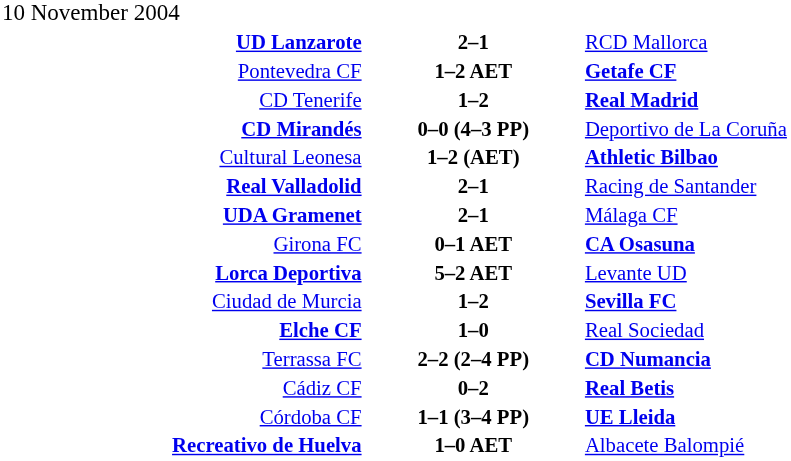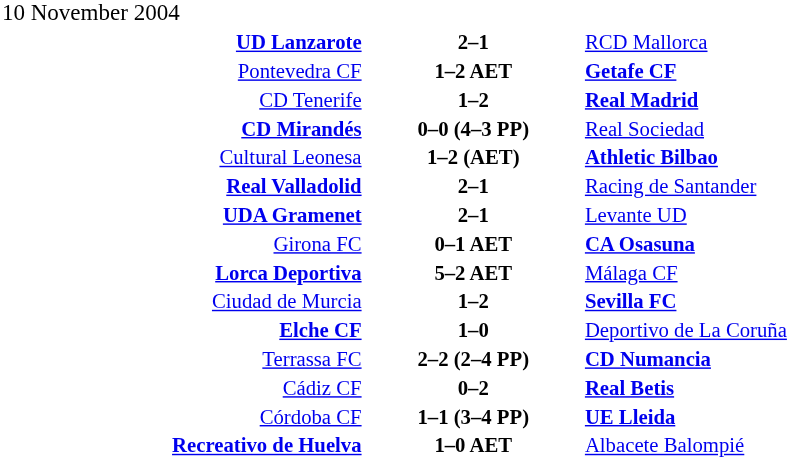 <table width=100% cellspacing=1>
 <tr>
 <th width=20%></th>
 <th width=12%></th>
 <th width=20%></th>
 <th></th>
 </tr>
 <tr>
 <td>10 November 2004</td>
 </tr>
 <tr style=font-size:90%>
 <td align=right><strong><a href='#'>UD Lanzarote</a></strong></td>
 <td align=center><strong>2–1</strong></td>
 <td><a href='#'>RCD Mallorca</a></td>
 </tr>
 <tr style=font-size:90%>
 <td align=right><a href='#'>Pontevedra CF</a></td>
 <td align=center><strong>1–2 AET</strong></td>
 <td><strong><a href='#'>Getafe CF</a></strong></td>
 </tr>
 <tr style=font-size:90%>
 <td align=right><a href='#'>CD Tenerife</a></td>
 <td align=center><strong>1–2</strong></td>
 <td><strong><a href='#'>Real Madrid</a></strong></td>
 </tr>
 <tr style=font-size:90%>
 <td align=right><strong><a href='#'>CD Mirandés</a></strong></td>
 <td align=center><strong>0–0 (4–3 PP)</strong></td>
-<td><a href='#'>Deportivo de La Coruña</a></td>
+<td><a href='#'>Real Sociedad</a></td>
 </tr>
 <tr style=font-size:90%>
 <td align=right><a href='#'>Cultural Leonesa</a></td>
 <td align=center><strong>1–2 (AET)</strong></td>
 <td><strong><a href='#'>Athletic Bilbao</a></strong></td>
 </tr>
 <tr style=font-size:90%>
 <td align=right><strong><a href='#'>Real Valladolid</a></strong></td>
 <td align=center><strong>2–1</strong></td>
 <td><a href='#'>Racing de Santander</a></td>
 </tr>
 <tr style=font-size:90%>
 <td align=right><strong><a href='#'>UDA Gramenet</a></strong></td>
 <td align=center><strong>2–1</strong></td>
-<td><a href='#'>Málaga CF</a></td>
+<td><a href='#'>Levante UD</a></td>
 </tr>
 <tr style=font-size:90%>
 <td align=right><a href='#'>Girona FC</a></td>
 <td align=center><strong>0–1 AET</strong></td>
 <td><strong><a href='#'>CA Osasuna</a></strong></td>
 </tr>
 <tr style=font-size:90%>
 <td align=right><strong><a href='#'>Lorca Deportiva</a></strong></td>
 <td align=center><strong>5–2 AET</strong></td>
-<td><a href='#'>Levante UD</a></td>
+<td><a href='#'>Málaga CF</a></td>
 </tr>
 <tr style=font-size:90%>
 <td align=right><a href='#'>Ciudad de Murcia</a></td>
 <td align=center><strong>1–2</strong></td>
 <td><strong><a href='#'>Sevilla FC</a></strong></td>
 </tr>
 <tr style=font-size:90%>
 <td align=right><strong><a href='#'>Elche CF</a></strong></td>
 <td align=center><strong>1–0</strong></td>
-<td><a href='#'>Real Sociedad</a></td>
+<td><a href='#'>Deportivo de La Coruña</a></td>
 </tr>
 <tr style=font-size:90%>
 <td align=right><a href='#'>Terrassa FC</a></td>
 <td align=center><strong>2–2 (2–4 PP)</strong></td>
 <td><strong><a href='#'>CD Numancia</a></strong></td>
 </tr>
 <tr style=font-size:90%>
 <td align=right><a href='#'>Cádiz CF</a></td>
 <td align=center><strong>0–2</strong></td>
 <td><strong><a href='#'>Real Betis</a></strong></td>
 </tr>
 <tr style=font-size:90%>
 <td align=right><a href='#'>Córdoba CF</a></td>
 <td align=center><strong>1–1 (3–4 PP)</strong></td>
 <td><strong><a href='#'>UE Lleida</a></strong></td>
 </tr>
 <tr style=font-size:90%>
 <td align=right><strong><a href='#'>Recreativo de Huelva</a></strong></td>
 <td align=center><strong>1–0 AET</strong></td>
 <td><a href='#'>Albacete Balompié</a></td>
 </tr>
 </table>
